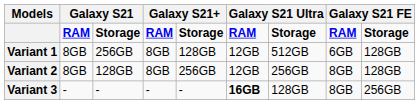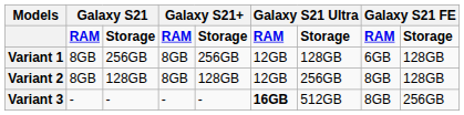 <table class="wikitable">
 <tr>
 <th>Models</th>
 <th colspan="2">Galaxy S21</th>
 <th colspan="2">Galaxy S21+</th>
 <th colspan="2">Galaxy S21 Ultra</th>
 <th colspan="2">Galaxy S21 FE</th>
 </tr>
 <tr>
 <th></th>
 <td><a href='#'><strong>RAM</strong></a></td>
 <td><strong>Storage</strong></td>
 <td><a href='#'><strong>RAM</strong></a></td>
 <td><strong>Storage</strong></td>
 <td><a href='#'><strong>RAM</strong></a></td>
 <td><strong>Storage</strong></td>
 <td><a href='#'><strong>RAM</strong></a></td>
 <td><strong>Storage</strong></td>
 </tr>
 <tr>
 <th>Variant 1</th>
 <td>8GB</td>
 <td>256GB</td>
 <td>8GB</td>
+<td>256GB</td>
+<td>12GB</td>
 <td>128GB</td>
-<td>12GB</td>
-<td>512GB</td>
 <td>6GB</td>
 <td>128GB</td>
 </tr>
 <tr>
 <th>Variant 2</th>
 <td>8GB</td>
 <td>128GB</td>
 <td>8GB</td>
-<td>256GB</td>
+<td>128GB</td>
 <td>12GB</td>
 <td>256GB</td>
 <td>8GB</td>
 <td>128GB</td>
 </tr>
 <tr>
 <th>Variant 3</th>
 <td>-</td>
 <td>-</td>
 <td>-</td>
 <td>-</td>
 <td><strong>16GB</strong></td>
-<td>128GB</td>
+<td>512GB</td>
 <td>8GB</td>
 <td>256GB</td>
 </tr>
 </table>
